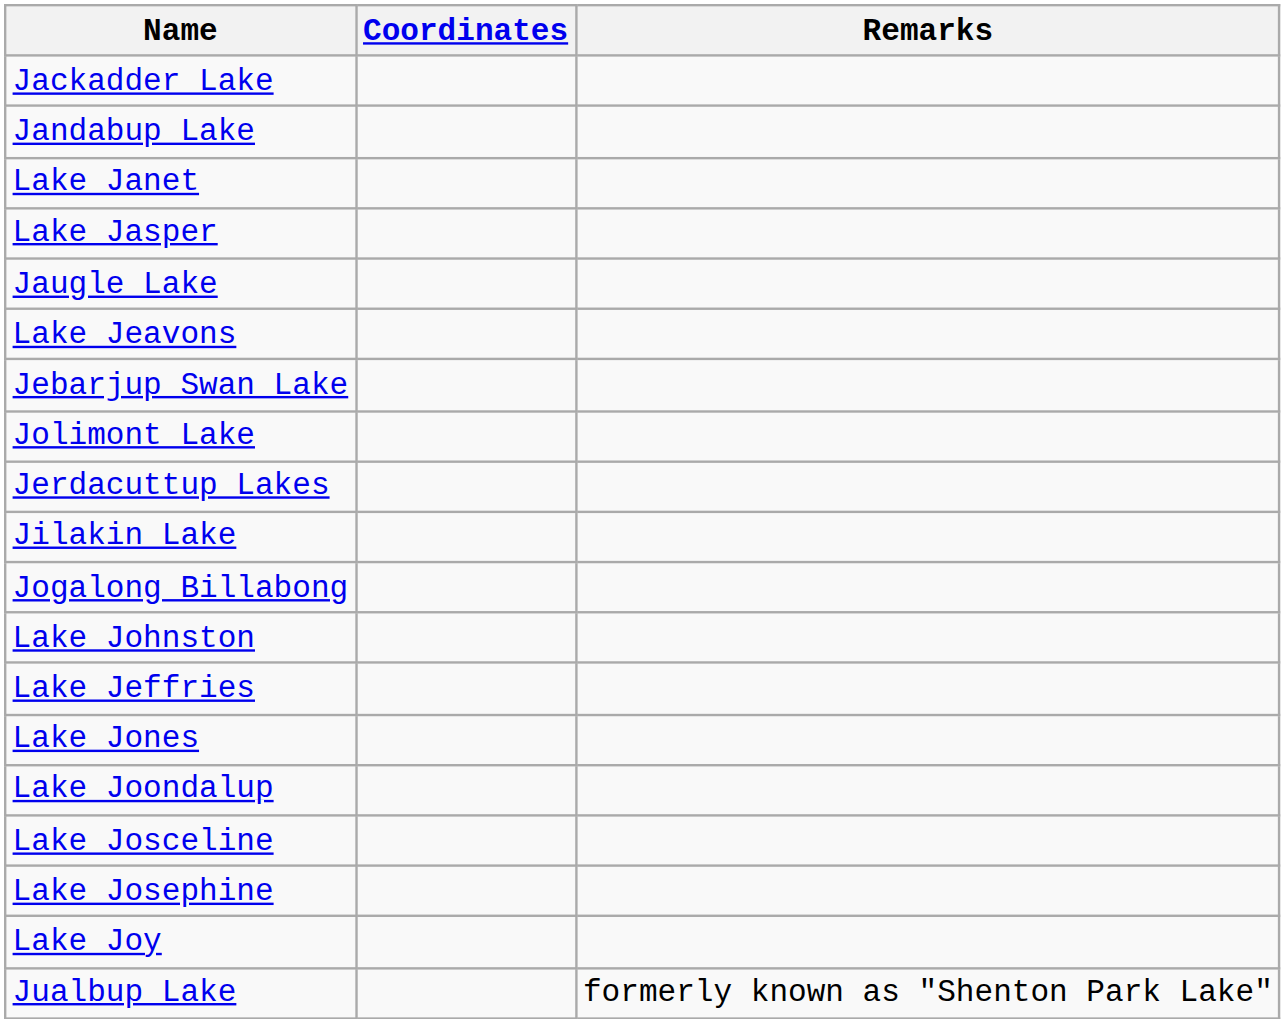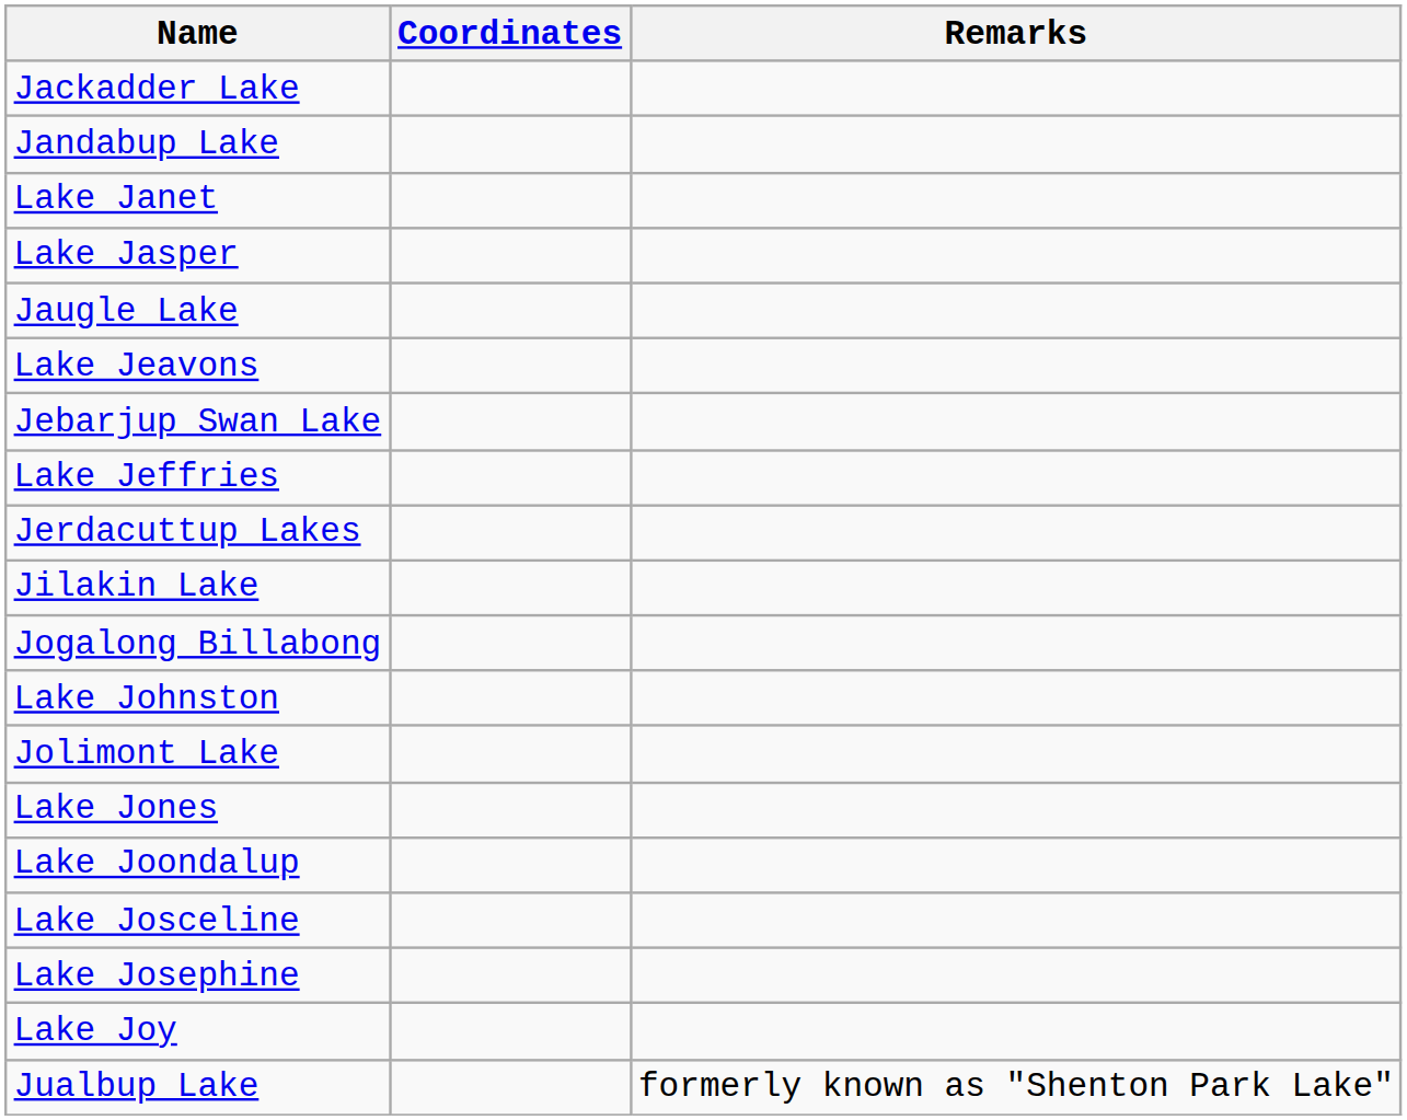 <table class="wikitable">
 <tr>
 <th>Name</th>
 <th><a href='#'>Coordinates</a></th>
 <th>Remarks</th>
 </tr>
 <tr>
 <td><a href='#'>Jackadder Lake</a></td>
 <td></td>
 <td></td>
 </tr>
 <tr>
 <td><a href='#'>Jandabup Lake</a></td>
 <td></td>
 <td></td>
 </tr>
 <tr>
 <td><a href='#'>Lake Janet</a></td>
 <td></td>
 <td></td>
 </tr>
 <tr>
 <td><a href='#'>Lake Jasper</a></td>
 <td></td>
 <td></td>
 </tr>
 <tr>
 <td><a href='#'>Jaugle Lake</a></td>
 <td></td>
 <td></td>
 </tr>
 <tr>
 <td><a href='#'>Lake Jeavons</a></td>
 <td></td>
 <td></td>
 </tr>
 <tr>
 <td><a href='#'>Jebarjup Swan Lake</a></td>
 <td></td>
 <td></td>
 </tr>
 <tr>
-<td><a href='#'>Jolimont Lake</a></td>
+<td><a href='#'>Lake Jeffries</a></td>
 <td></td>
 <td></td>
 </tr>
 <tr>
 <td><a href='#'>Jerdacuttup Lakes</a></td>
 <td></td>
 <td></td>
 </tr>
 <tr>
 <td><a href='#'>Jilakin Lake</a></td>
 <td></td>
 <td></td>
 </tr>
 <tr>
 <td><a href='#'>Jogalong Billabong</a></td>
 <td></td>
 <td></td>
 </tr>
 <tr>
 <td><a href='#'>Lake Johnston</a></td>
 <td></td>
 <td></td>
 </tr>
 <tr>
-<td><a href='#'>Lake Jeffries</a></td>
+<td><a href='#'>Jolimont Lake</a></td>
 <td></td>
 <td></td>
 </tr>
 <tr>
 <td><a href='#'>Lake Jones</a></td>
 <td></td>
 <td></td>
 </tr>
 <tr>
 <td><a href='#'>Lake Joondalup</a></td>
 <td></td>
 <td></td>
 </tr>
 <tr>
 <td><a href='#'>Lake Josceline</a></td>
 <td></td>
 <td></td>
 </tr>
 <tr>
 <td><a href='#'>Lake Josephine</a></td>
 <td></td>
 <td></td>
 </tr>
 <tr>
 <td><a href='#'>Lake Joy</a></td>
 <td></td>
 <td></td>
 </tr>
 <tr>
 <td><a href='#'>Jualbup Lake</a></td>
 <td></td>
 <td>formerly known as "Shenton Park Lake"</td>
 </tr>
 </table>
